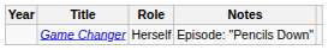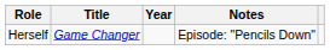 <table class="wikitable sortable plainrowheaders">
 <tr>
+<th>Role</th>
+<th>Title</th>
 <th>Year</th>
-<th>Title</th>
-<th>Role</th>
 <th class="unsortable">Notes</th>
 <th class="unsortable"></th>
 </tr>
 <tr>
+<td>Herself</td>
+<td><em><a href='#'>Game Changer</a></em></td>
 <td></td>
-<td><em><a href='#'>Game Changer</a></em></td>
-<td>Herself</td>
 <td>Episode: "Pencils Down"</td>
 <td></td>
 </tr>
 </table>
